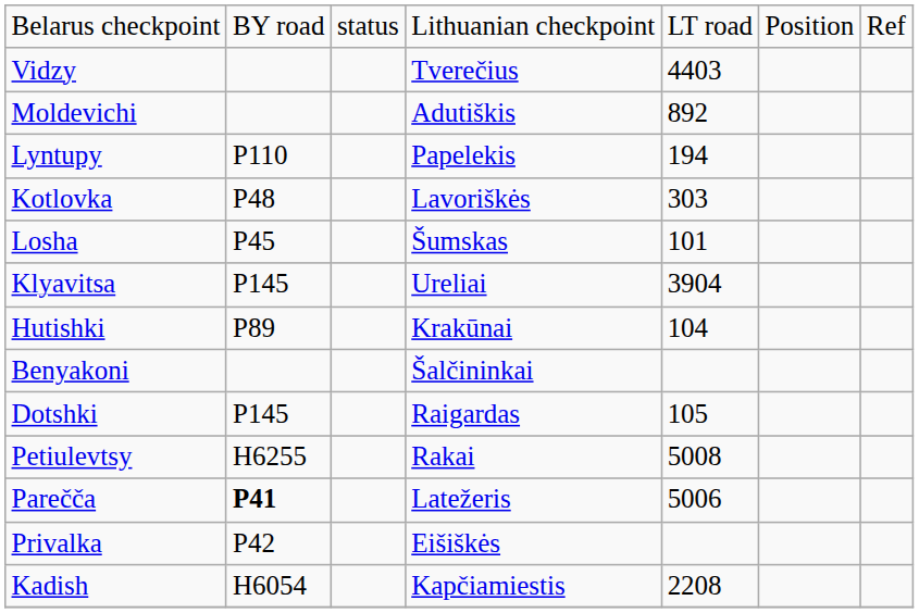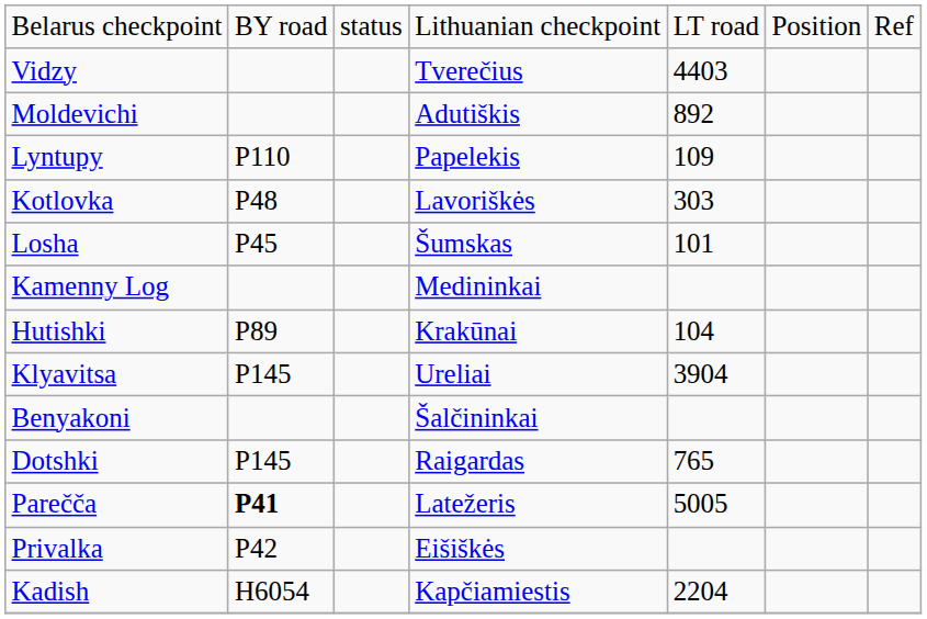 <table class="wikitable">
 <tr>
 <td>Belarus checkpoint</td>
 <td>BY road</td>
 <td>status</td>
 <td>Lithuanian checkpoint</td>
 <td>LT road</td>
 <td>Position</td>
 <td>Ref</td>
 </tr>
 <tr>
 <td><a href='#'>Vidzy</a></td>
 <td></td>
 <td></td>
 <td><a href='#'>Tverečius</a></td>
 <td>4403</td>
 <td></td>
 <td></td>
 </tr>
 <tr>
 <td><a href='#'>Moldevichi</a></td>
 <td></td>
 <td></td>
 <td><a href='#'>Adutiškis</a></td>
 <td>892</td>
 <td></td>
 <td></td>
 </tr>
 <tr>
 <td><a href='#'>Lyntupy</a></td>
 <td>P110</td>
 <td></td>
 <td><a href='#'>Papelekis</a></td>
-<td>194</td>
+<td>109</td>
 <td></td>
 <td></td>
 </tr>
 <tr>
 <td><a href='#'>Kotlovka</a></td>
 <td>P48</td>
 <td></td>
 <td><a href='#'>Lavoriškės</a></td>
 <td>303</td>
 <td></td>
 <td></td>
 </tr>
 <tr>
 <td><a href='#'>Losha</a></td>
 <td>P45</td>
 <td></td>
 <td><a href='#'>Šumskas</a></td>
 <td>101</td>
 <td></td>
 <td></td>
 </tr>
 <tr>
-<td><a href='#'>Klyavitsa</a></td>
-<td>P145</td>
+<td><a href='#'>Kamenny Log</a></td>
 <td></td>
-<td><a href='#'>Ureliai</a></td>
-<td>3904</td>
+<td></td>
+<td><a href='#'>Medininkai</a></td>
+<td></td>
 <td></td>
 <td></td>
 </tr>
 <tr>
 <td><a href='#'>Hutishki</a></td>
 <td>P89</td>
 <td></td>
 <td><a href='#'>Krakūnai</a></td>
 <td>104</td>
+<td></td>
+<td></td>
+</tr>
+<tr>
+<td><a href='#'>Klyavitsa</a></td>
+<td>P145</td>
+<td></td>
+<td><a href='#'>Ureliai</a></td>
+<td>3904</td>
 <td></td>
 <td></td>
 </tr>
 <tr>
 <td><a href='#'>Benyakoni</a></td>
 <td></td>
 <td></td>
 <td><a href='#'>Šalčininkai</a></td>
 <td></td>
 <td></td>
 <td></td>
 </tr>
 <tr>
 <td><a href='#'>Dotshki</a></td>
 <td>P145</td>
 <td></td>
 <td><a href='#'>Raigardas</a></td>
-<td>105</td>
-<td></td>
-<td></td>
-</tr>
-<tr>
-<td><a href='#'>Petiulevtsy</a></td>
-<td>H6255</td>
-<td></td>
-<td><a href='#'>Rakai</a></td>
-<td>5008</td>
+<td>765</td>
 <td></td>
 <td></td>
 </tr>
 <tr>
 <td><a href='#'>Parečča</a></td>
 <td><strong>P41</strong></td>
 <td></td>
 <td><a href='#'>Latežeris</a></td>
-<td>5006</td>
+<td>5005</td>
 <td></td>
 <td></td>
 </tr>
 <tr>
 <td><a href='#'>Privalka</a></td>
 <td>P42</td>
 <td></td>
 <td><a href='#'>Eišiškės</a></td>
 <td></td>
 <td></td>
 <td></td>
 </tr>
 <tr>
 <td><a href='#'>Kadish</a></td>
 <td>H6054</td>
 <td></td>
 <td><a href='#'>Kapčiamiestis</a></td>
-<td>2208</td>
+<td>2204</td>
 <td></td>
 <td></td>
 </tr>
 <tr>
 </tr>
 </table>
